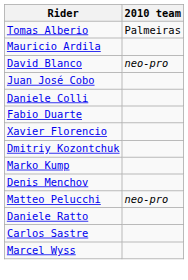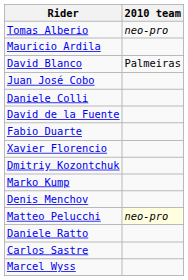 <table class="wikitable">
 <tr>
 <th>Rider</th>
 <th>2010 team</th>
 </tr>
 <tr>
 <td><a href='#'>Tomas Alberio</a></td>
-<td>Palmeiras</td>
+<td><em>neo-pro</em></td>
 </tr>
 <tr>
 <td><a href='#'>Mauricio Ardila</a></td>
 <td></td>
 </tr>
 <tr>
 <td><a href='#'>David Blanco</a></td>
-<td><em>neo-pro</em></td>
+<td>Palmeiras</td>
 </tr>
 <tr>
 <td><a href='#'>Juan José Cobo</a></td>
 <td></td>
 </tr>
 <tr>
 <td><a href='#'>Daniele Colli</a></td>
+<td></td>
+</tr>
+<tr>
+<td><a href='#'>David de la Fuente</a></td>
 <td></td>
 </tr>
 <tr>
 <td><a href='#'>Fabio Duarte</a></td>
 <td></td>
 </tr>
 <tr>
 <td><a href='#'>Xavier Florencio</a></td>
 <td></td>
 </tr>
 <tr>
 <td><a href='#'>Dmitriy Kozontchuk</a></td>
 <td></td>
 </tr>
 <tr>
 <td><a href='#'>Marko Kump</a></td>
 <td></td>
 </tr>
 <tr>
 <td><a href='#'>Denis Menchov</a></td>
 <td></td>
 </tr>
 <tr>
 <td><a href='#'>Matteo Pelucchi</a></td>
-<td><em>neo-pro</em></td>
+<td style="background: lightyellow;"><em>neo-pro</em></td>
 </tr>
 <tr>
 <td><a href='#'>Daniele Ratto</a></td>
 <td></td>
 </tr>
 <tr>
 <td><a href='#'>Carlos Sastre</a></td>
 <td></td>
 </tr>
 <tr>
 <td><a href='#'>Marcel Wyss</a></td>
 <td></td>
 </tr>
 </table>
